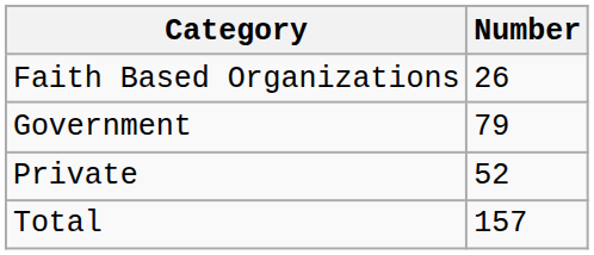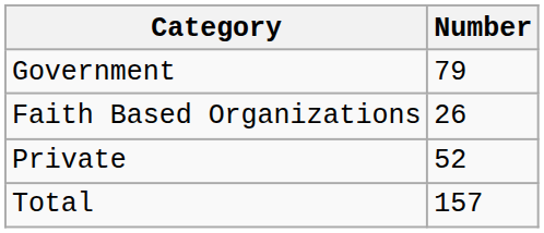 <table class="wikitable">
 <tr>
 <th>Category</th>
 <th>Number</th>
 </tr>
 <tr>
+<td>Government</td>
+<td>79</td>
+</tr>
+<tr>
 <td>Faith Based Organizations</td>
 <td>26</td>
-</tr>
-<tr>
-<td>Government</td>
-<td>79</td>
 </tr>
 <tr>
 <td>Private</td>
 <td>52</td>
 </tr>
 <tr>
 <td>Total</td>
 <td>157</td>
 </tr>
 </table>
